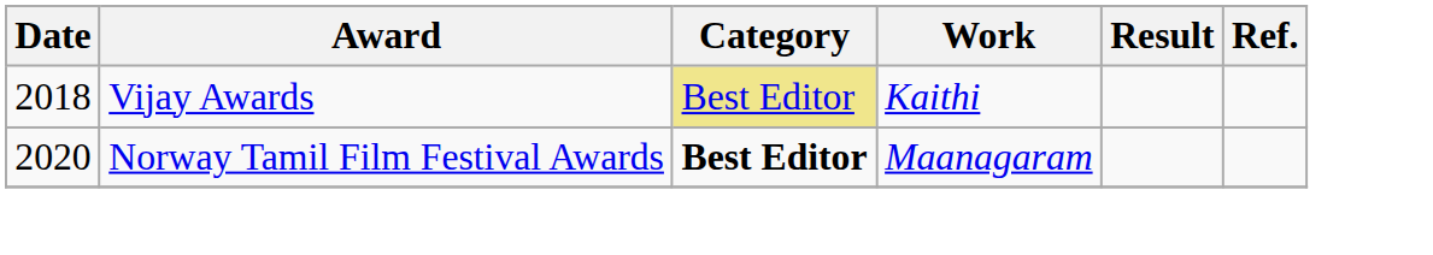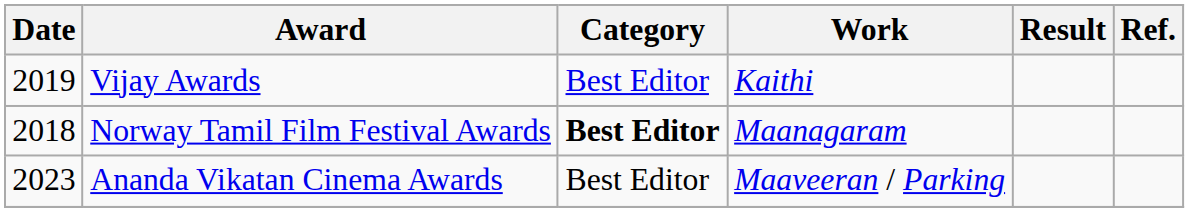 <table class="wikitable sortable">
 <tr>
 <th>Date</th>
 <th>Award</th>
 <th>Category</th>
 <th>Work</th>
 <th>Result</th>
 <th scope="col" class="unsortable">Ref.</th>
 </tr>
 <tr>
-<td>2018</td>
+<td>2019</td>
 <td><a href='#'>Vijay Awards</a></td>
-<td style="background: khaki;"><a href='#'>Best Editor</a></td>
+<td><a href='#'>Best Editor</a></td>
 <td><em><a href='#'>Kaithi</a></em></td>
 <td></td>
 <td style="text-align:center"></td>
 </tr>
 <tr>
-<td>2020</td>
+<td>2018</td>
 <td><a href='#'>Norway Tamil Film Festival Awards</a></td>
 <td><strong>Best Editor</strong></td>
 <td><em><a href='#'>Maanagaram</a></em></td>
 <td></td>
 <td style="text-align:center"></td>
 </tr>
 <tr>
+<td>2023</td>
+<td><a href='#'>Ananda Vikatan Cinema Awards</a></td>
+<td>Best Editor</td>
+<td><em><a href='#'>Maaveeran</a></em> / <em><a href='#'>Parking</a></em></td>
+<td></td>
+<td style="text-align:center"></td>
+</tr>
+<tr>
 </tr>
 </table>
